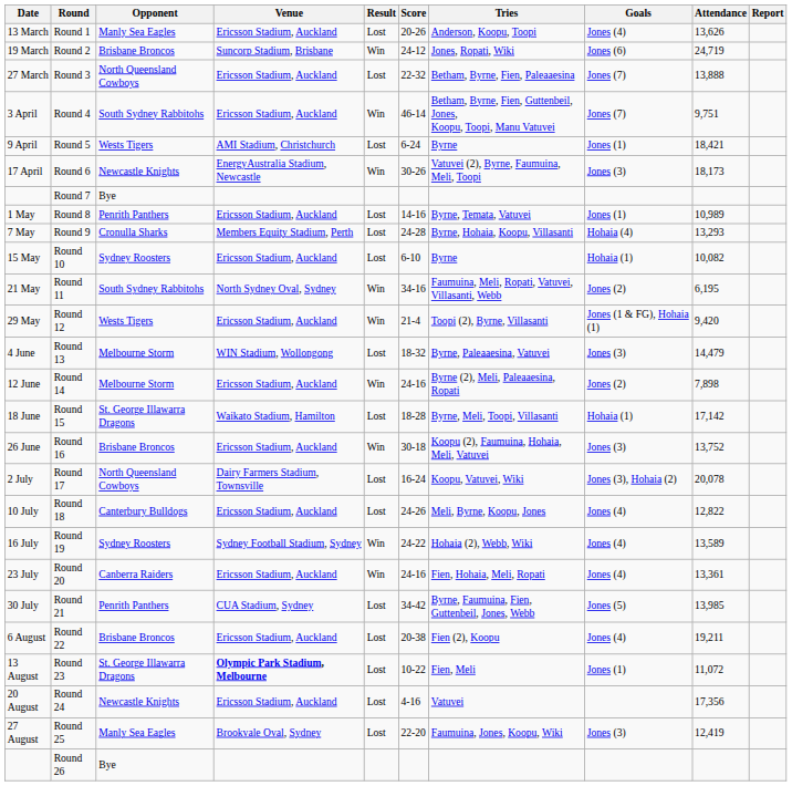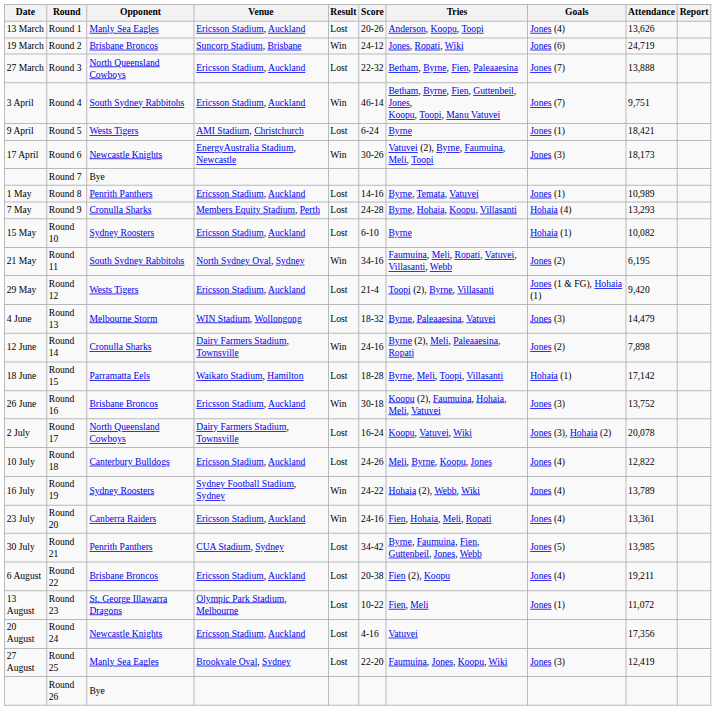 <table class="wikitable" style="font-size:75%;" width="100%">
 <tr>
 <th>Date</th>
 <th>Round</th>
 <th>Opponent</th>
 <th>Venue</th>
 <th>Result</th>
 <th>Score</th>
 <th>Tries</th>
 <th>Goals</th>
 <th>Attendance</th>
 <th>Report</th>
 </tr>
 <tr>
 <td>13 March</td>
 <td>Round 1</td>
 <td> <a href='#'>Manly Sea Eagles</a></td>
 <td><a href='#'>Ericsson Stadium</a>, <a href='#'>Auckland</a></td>
 <td>Lost</td>
 <td>20-26</td>
 <td><a href='#'>Anderson</a>, <a href='#'>Koopu</a>, <a href='#'>Toopi</a></td>
 <td><a href='#'>Jones</a> (4)</td>
 <td>13,626</td>
 <td></td>
 </tr>
 <tr>
 <td>19 March</td>
 <td>Round 2</td>
 <td> <a href='#'>Brisbane Broncos</a></td>
 <td><a href='#'>Suncorp Stadium</a>, <a href='#'>Brisbane</a></td>
 <td>Win</td>
 <td>24-12</td>
 <td><a href='#'>Jones</a>, <a href='#'>Ropati</a>, <a href='#'>Wiki</a></td>
 <td><a href='#'>Jones</a> (6)</td>
 <td>24,719</td>
 <td></td>
 </tr>
 <tr>
 <td>27 March</td>
 <td>Round 3</td>
 <td> <a href='#'>North Queensland Cowboys</a></td>
 <td><a href='#'>Ericsson Stadium</a>, <a href='#'>Auckland</a></td>
 <td>Lost</td>
 <td>22-32</td>
 <td><a href='#'>Betham</a>, <a href='#'>Byrne</a>, <a href='#'>Fien</a>, <a href='#'>Paleaaesina</a></td>
 <td><a href='#'>Jones</a> (7)</td>
 <td>13,888</td>
 <td></td>
 </tr>
 <tr>
 <td>3 April</td>
 <td>Round 4</td>
 <td> <a href='#'>South Sydney Rabbitohs</a></td>
 <td><a href='#'>Ericsson Stadium</a>, <a href='#'>Auckland</a></td>
 <td>Win</td>
 <td>46-14</td>
 <td><a href='#'>Betham</a>, <a href='#'>Byrne</a>, <a href='#'>Fien</a>, <a href='#'>Guttenbeil</a>, <a href='#'>Jones</a>,<br> <a href='#'>Koopu</a>, <a href='#'>Toopi</a>, <a href='#'>Manu Vatuvei</a></td>
 <td><a href='#'>Jones</a> (7)</td>
 <td>9,751</td>
 <td></td>
 </tr>
 <tr>
 <td>9 April</td>
 <td>Round 5</td>
 <td> <a href='#'>Wests Tigers</a></td>
 <td><a href='#'>AMI Stadium</a>, <a href='#'>Christchurch</a></td>
 <td>Lost</td>
 <td>6-24</td>
 <td><a href='#'>Byrne</a></td>
 <td><a href='#'>Jones</a> (1)</td>
 <td>18,421</td>
 <td></td>
 </tr>
 <tr>
 <td>17 April</td>
 <td>Round 6</td>
 <td> <a href='#'>Newcastle Knights</a></td>
 <td><a href='#'>EnergyAustralia Stadium</a>, <a href='#'>Newcastle</a></td>
 <td>Win</td>
 <td>30-26</td>
 <td><a href='#'>Vatuvei</a> (2), <a href='#'>Byrne</a>, <a href='#'>Faumuina</a>,<br> <a href='#'>Meli</a>, <a href='#'>Toopi</a></td>
 <td><a href='#'>Jones</a> (3)</td>
 <td>18,173</td>
 <td></td>
 </tr>
 <tr>
 <td></td>
 <td>Round 7</td>
 <td>Bye</td>
 <td></td>
 <td></td>
 <td></td>
 <td></td>
 <td></td>
 <td></td>
 <td></td>
 </tr>
 <tr>
 <td>1 May</td>
 <td>Round 8</td>
 <td> <a href='#'>Penrith Panthers</a></td>
 <td><a href='#'>Ericsson Stadium</a>, <a href='#'>Auckland</a></td>
 <td>Lost</td>
 <td>14-16</td>
 <td><a href='#'>Byrne</a>, <a href='#'>Temata</a>, <a href='#'>Vatuvei</a></td>
 <td><a href='#'>Jones</a> (1)</td>
 <td>10,989</td>
 <td></td>
 </tr>
 <tr>
 <td>7 May</td>
 <td>Round 9</td>
 <td> <a href='#'>Cronulla Sharks</a></td>
 <td><a href='#'>Members Equity Stadium</a>, <a href='#'>Perth</a></td>
 <td>Lost</td>
 <td>24-28</td>
 <td><a href='#'>Byrne</a>, <a href='#'>Hohaia</a>, <a href='#'>Koopu</a>, <a href='#'>Villasanti</a></td>
 <td><a href='#'>Hohaia</a> (4)</td>
 <td>13,293</td>
 <td></td>
 </tr>
 <tr>
 <td>15 May</td>
 <td>Round 10</td>
 <td> <a href='#'>Sydney Roosters</a></td>
 <td><a href='#'>Ericsson Stadium</a>, <a href='#'>Auckland</a></td>
 <td>Lost</td>
 <td>6-10</td>
 <td><a href='#'>Byrne</a></td>
 <td><a href='#'>Hohaia</a> (1)</td>
 <td>10,082</td>
 <td></td>
 </tr>
 <tr>
 <td>21 May</td>
 <td>Round 11</td>
 <td> <a href='#'>South Sydney Rabbitohs</a></td>
 <td><a href='#'>North Sydney Oval</a>, <a href='#'>Sydney</a></td>
 <td>Win</td>
 <td>34-16</td>
 <td><a href='#'>Faumuina</a>, <a href='#'>Meli</a>, <a href='#'>Ropati</a>, <a href='#'>Vatuvei</a>,<br> <a href='#'>Villasanti</a>, <a href='#'>Webb</a></td>
 <td><a href='#'>Jones</a> (2)</td>
 <td>6,195</td>
 <td></td>
 </tr>
 <tr>
 <td>29 May</td>
 <td>Round 12</td>
 <td> <a href='#'>Wests Tigers</a></td>
 <td><a href='#'>Ericsson Stadium</a>, <a href='#'>Auckland</a></td>
-<td>Win</td>
+<td>Lost</td>
 <td>21-4</td>
 <td><a href='#'>Toopi</a> (2), <a href='#'>Byrne</a>, <a href='#'>Villasanti</a></td>
 <td><a href='#'>Jones</a> (1 & FG), <a href='#'>Hohaia</a> (1)</td>
 <td>9,420</td>
 <td></td>
 </tr>
 <tr>
 <td>4 June</td>
 <td>Round 13</td>
 <td> <a href='#'>Melbourne Storm</a></td>
 <td><a href='#'>WIN Stadium</a>, <a href='#'>Wollongong</a></td>
 <td>Lost</td>
 <td>18-32</td>
 <td><a href='#'>Byrne</a>, <a href='#'>Paleaaesina</a>, <a href='#'>Vatuvei</a></td>
 <td><a href='#'>Jones</a> (3)</td>
 <td>14,479</td>
 <td></td>
 </tr>
 <tr>
 <td>12 June</td>
 <td>Round 14</td>
-<td> <a href='#'>Melbourne Storm</a></td>
-<td><a href='#'>Ericsson Stadium</a>, <a href='#'>Auckland</a></td>
+<td> <a href='#'>Cronulla Sharks</a></td>
+<td><a href='#'>Dairy Farmers Stadium</a>, <a href='#'>Townsville</a></td>
 <td>Win</td>
 <td>24-16</td>
 <td><a href='#'>Byrne</a> (2), <a href='#'>Meli</a>, <a href='#'>Paleaaesina</a>, <a href='#'>Ropati</a></td>
 <td><a href='#'>Jones</a> (2)</td>
 <td>7,898</td>
 <td></td>
 </tr>
 <tr>
 <td>18 June</td>
 <td>Round 15</td>
-<td> <a href='#'>St. George Illawarra Dragons</a></td>
+<td> <a href='#'>Parramatta Eels</a></td>
 <td><a href='#'>Waikato Stadium</a>, <a href='#'>Hamilton</a></td>
 <td>Lost</td>
 <td>18-28</td>
 <td><a href='#'>Byrne</a>, <a href='#'>Meli</a>, <a href='#'>Toopi</a>, <a href='#'>Villasanti</a></td>
 <td><a href='#'>Hohaia</a> (1)</td>
 <td>17,142</td>
 <td></td>
 </tr>
 <tr>
 <td>26 June</td>
 <td>Round 16</td>
 <td> <a href='#'>Brisbane Broncos</a></td>
 <td><a href='#'>Ericsson Stadium</a>, <a href='#'>Auckland</a></td>
 <td>Win</td>
 <td>30-18</td>
 <td><a href='#'>Koopu</a> (2), <a href='#'>Faumuina</a>, <a href='#'>Hohaia</a>,<br> <a href='#'>Meli</a>, <a href='#'>Vatuvei</a></td>
 <td><a href='#'>Jones</a> (3)</td>
 <td>13,752</td>
 <td></td>
 </tr>
 <tr>
 <td>2 July</td>
 <td>Round 17</td>
 <td> <a href='#'>North Queensland Cowboys</a></td>
 <td><a href='#'>Dairy Farmers Stadium</a>, <a href='#'>Townsville</a></td>
 <td>Lost</td>
 <td>16-24</td>
 <td><a href='#'>Koopu</a>, <a href='#'>Vatuvei</a>, <a href='#'>Wiki</a></td>
 <td><a href='#'>Jones</a> (3), <a href='#'>Hohaia</a> (2)</td>
 <td>20,078</td>
 <td></td>
 </tr>
 <tr>
 <td>10 July</td>
 <td>Round 18</td>
 <td> <a href='#'>Canterbury Bulldogs</a></td>
 <td><a href='#'>Ericsson Stadium</a>, <a href='#'>Auckland</a></td>
 <td>Lost</td>
 <td>24-26</td>
 <td><a href='#'>Meli</a>, <a href='#'>Byrne</a>, <a href='#'>Koopu</a>, <a href='#'>Jones</a></td>
 <td><a href='#'>Jones</a> (4)</td>
 <td>12,822</td>
 <td></td>
 </tr>
 <tr>
 <td>16 July</td>
 <td>Round 19</td>
 <td> <a href='#'>Sydney Roosters</a></td>
 <td><a href='#'>Sydney Football Stadium</a>, <a href='#'>Sydney</a></td>
 <td>Win</td>
 <td>24-22</td>
 <td><a href='#'>Hohaia</a> (2), <a href='#'>Webb</a>, <a href='#'>Wiki</a></td>
 <td><a href='#'>Jones</a> (4)</td>
-<td>13,589</td>
+<td>13,789</td>
 <td></td>
 </tr>
 <tr>
 <td>23 July</td>
 <td>Round 20</td>
 <td> <a href='#'>Canberra Raiders</a></td>
 <td><a href='#'>Ericsson Stadium</a>, <a href='#'>Auckland</a></td>
 <td>Win</td>
 <td>24-16</td>
 <td><a href='#'>Fien</a>, <a href='#'>Hohaia</a>, <a href='#'>Meli</a>, <a href='#'>Ropati</a></td>
 <td><a href='#'>Jones</a> (4)</td>
 <td>13,361</td>
 <td></td>
 </tr>
 <tr>
 <td>30 July</td>
 <td>Round 21</td>
 <td> <a href='#'>Penrith Panthers</a></td>
 <td><a href='#'>CUA Stadium</a>, <a href='#'>Sydney</a></td>
 <td>Lost</td>
 <td>34-42</td>
 <td><a href='#'>Byrne</a>, <a href='#'>Faumuina</a>, <a href='#'>Fien</a>,<br> <a href='#'>Guttenbeil</a>, <a href='#'>Jones</a>, <a href='#'>Webb</a></td>
 <td><a href='#'>Jones</a> (5)</td>
 <td>13,985</td>
 <td></td>
 </tr>
 <tr>
 <td>6 August</td>
 <td>Round 22</td>
 <td> <a href='#'>Brisbane Broncos</a></td>
 <td><a href='#'>Ericsson Stadium</a>, <a href='#'>Auckland</a></td>
 <td>Lost</td>
 <td>20-38</td>
 <td><a href='#'>Fien</a> (2), <a href='#'>Koopu</a></td>
 <td><a href='#'>Jones</a> (4)</td>
 <td>19,211</td>
 <td></td>
 </tr>
 <tr>
 <td>13 August</td>
 <td>Round 23</td>
 <td> <a href='#'>St. George Illawarra Dragons</a></td>
-<td><strong><a href='#'>Olympic Park Stadium</a>, <a href='#'>Melbourne</a></strong></td>
+<td><a href='#'>Olympic Park Stadium</a>, <a href='#'>Melbourne</a></td>
 <td>Lost</td>
 <td>10-22</td>
 <td><a href='#'>Fien</a>, <a href='#'>Meli</a></td>
 <td><a href='#'>Jones</a> (1)</td>
 <td>11,072</td>
 <td></td>
 </tr>
 <tr>
 <td>20 August</td>
 <td>Round 24</td>
 <td> <a href='#'>Newcastle Knights</a></td>
 <td><a href='#'>Ericsson Stadium</a>, <a href='#'>Auckland</a></td>
 <td>Lost</td>
 <td>4-16</td>
 <td><a href='#'>Vatuvei</a></td>
 <td></td>
 <td>17,356</td>
 <td></td>
 </tr>
 <tr>
 <td>27 August</td>
 <td>Round 25</td>
 <td> <a href='#'>Manly Sea Eagles</a></td>
 <td><a href='#'>Brookvale Oval</a>, <a href='#'>Sydney</a></td>
 <td>Lost</td>
 <td>22-20</td>
 <td><a href='#'>Faumuina</a>, <a href='#'>Jones</a>, <a href='#'>Koopu</a>, <a href='#'>Wiki</a></td>
 <td><a href='#'>Jones</a> (3)</td>
 <td>12,419</td>
 <td></td>
 </tr>
 <tr>
 <td></td>
 <td>Round 26</td>
 <td>Bye</td>
 <td></td>
 <td></td>
 <td></td>
 <td></td>
 <td></td>
 <td></td>
 <td></td>
 </tr>
 </table>
